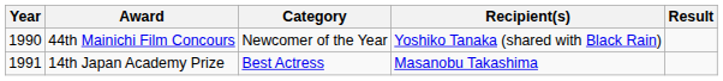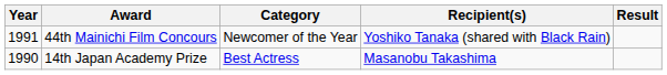 <table class="wikitable">
 <tr>
 <th scope="col">Year</th>
 <th scope="col">Award</th>
 <th scope="col">Category</th>
 <th scope="col">Recipient(s)</th>
 <th scope="col">Result</th>
 </tr>
 <tr>
-<td>1990</td>
+<td>1991</td>
 <td>44th <a href='#'>Mainichi Film Concours</a></td>
 <td>Newcomer of the Year</td>
 <td><a href='#'>Yoshiko Tanaka</a> (shared with <a href='#'>Black Rain</a>)</td>
 <td></td>
 </tr>
 <tr>
-<td>1991</td>
+<td>1990</td>
 <td>14th Japan Academy Prize</td>
 <td><a href='#'>Best Actress</a></td>
 <td><a href='#'>Masanobu Takashima</a></td>
 <td></td>
 </tr>
 </table>
